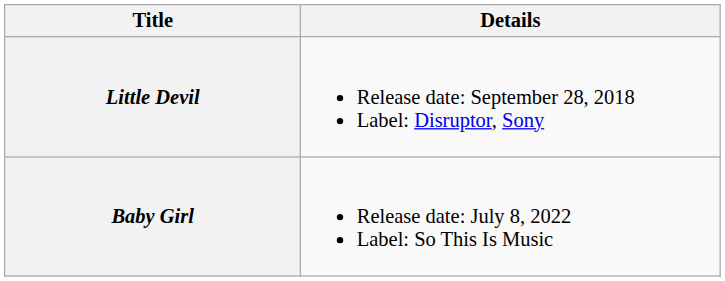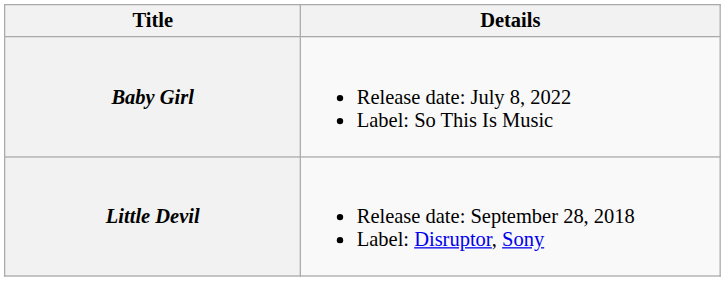 <table class="wikitable plainrowheaders">
 <tr>
 <th style="width:14em;">Title</th>
 <th style="width:20em;">Details</th>
 </tr>
 <tr>
+<th scope="row"><em>Baby Girl</em></th>
+<td><br><ul><li>Release date: July 8, 2022</li><li>Label: So This Is Music</li></ul></td>
+</tr>
+<tr>
 <th scope="row"><em>Little Devil</em></th>
 <td><br><ul><li>Release date: September 28, 2018</li><li>Label: <a href='#'>Disruptor</a>, <a href='#'>Sony</a></li></ul></td>
 </tr>
-<tr>
-<th scope="row"><em>Baby Girl</em></th>
-<td><br><ul><li>Release date: July 8, 2022</li><li>Label: So This Is Music</li></ul></td>
-</tr>
 </table>
